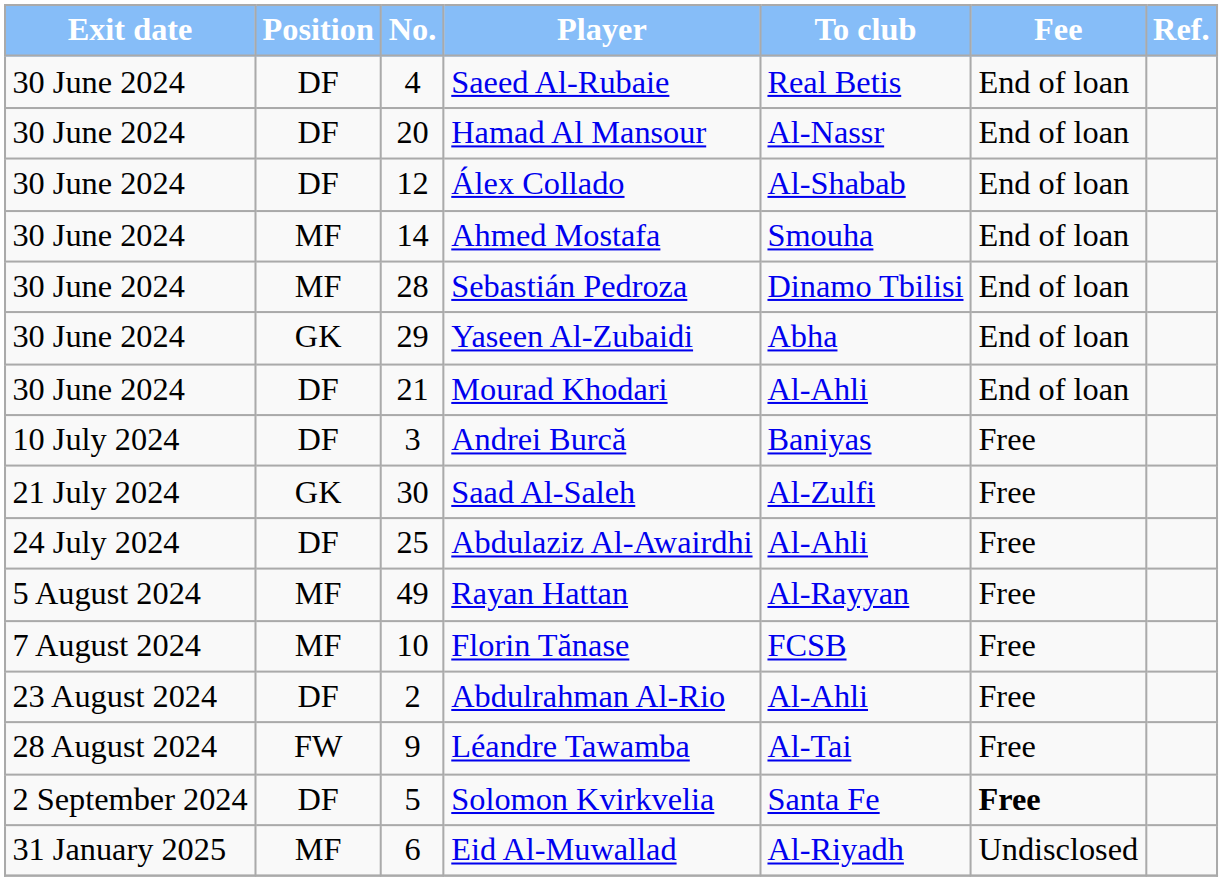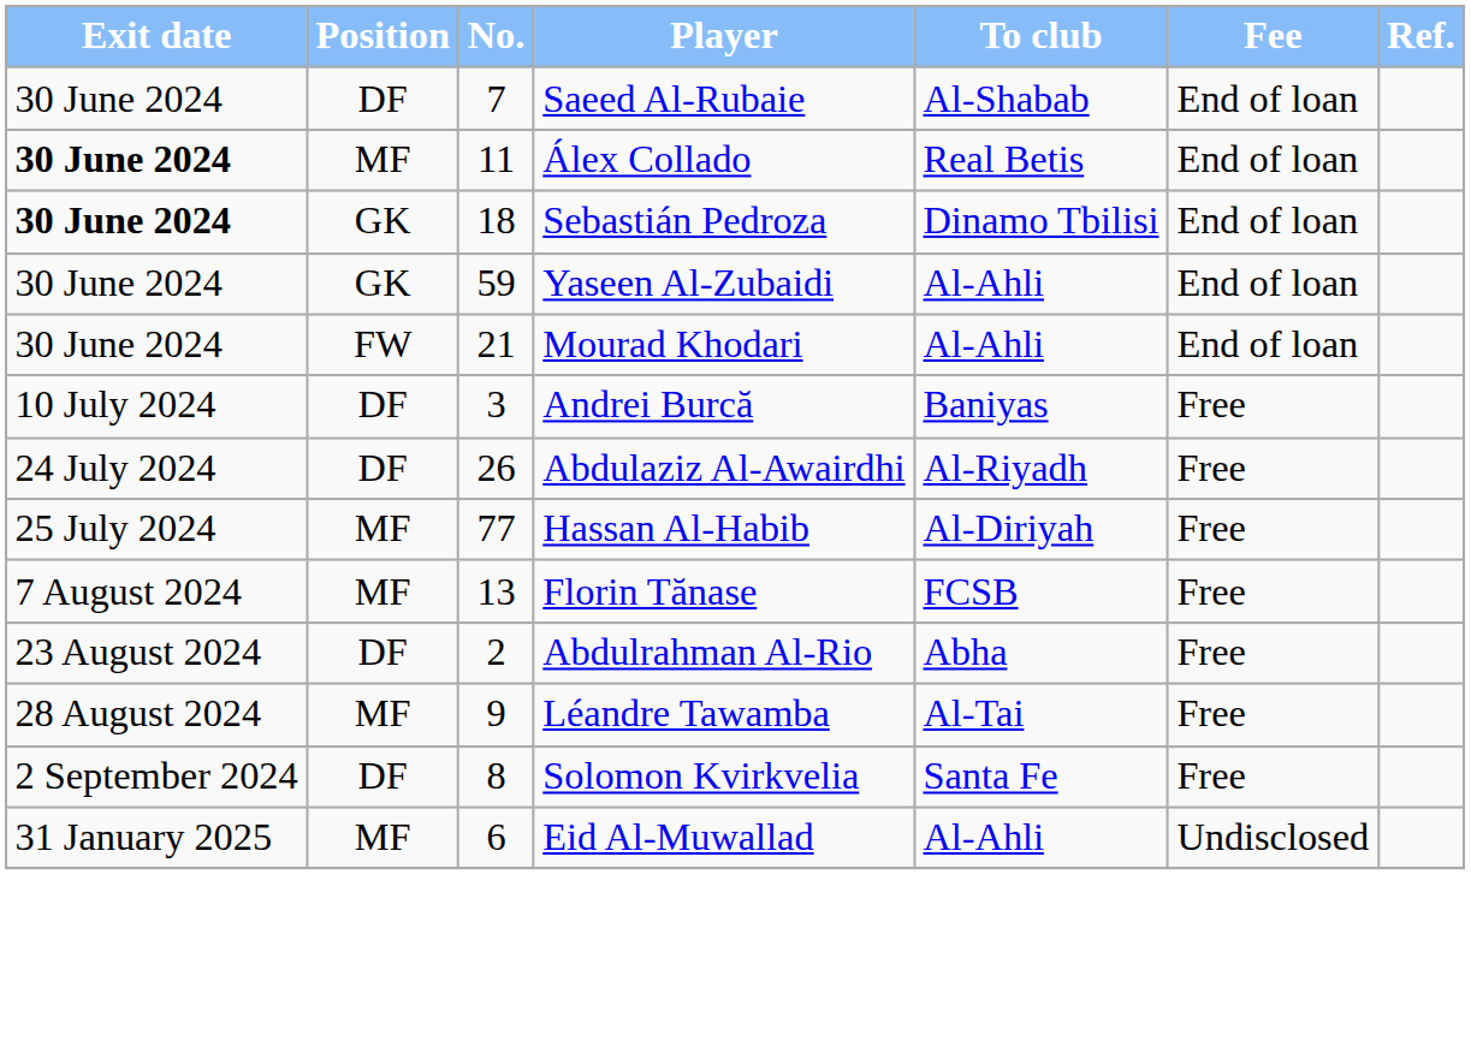 <table class="wikitable sortable">
 <tr>
 <th style="background:#86bdf8; color:white;">Exit date</th>
 <th style="background:#86bdf8; color:white;">Position</th>
 <th style="background:#86bdf8; color:white;">No.</th>
 <th style="background:#86bdf8; color:white;">Player</th>
 <th style="background:#86bdf8; color:white;">To club</th>
 <th style="background:#86bdf8; color:white;">Fee</th>
 <th style="background:#86bdf8; color:white;">Ref.</th>
 </tr>
 <tr>
 <td>30 June 2024</td>
 <td style="text-align:center;">DF</td>
-<td style="text-align:center;">4</td>
+<td style="text-align:center;">7</td>
 <td style="text-align:left;"> <a href='#'>Saeed Al-Rubaie</a></td>
+<td style="text-align:left;"> <a href='#'>Al-Shabab</a></td>
+<td>End of loan</td>
+<td></td>
+</tr>
+<tr>
+<td><strong>30 June 2024</strong></td>
+<td style="text-align:center;">MF</td>
+<td style="text-align:center;">11</td>
+<td style="text-align:left;"> <a href='#'>Álex Collado</a></td>
 <td style="text-align:left;"> <a href='#'>Real Betis</a></td>
 <td>End of loan</td>
 <td></td>
 </tr>
 <tr>
-<td>30 June 2024</td>
-<td style="text-align:center;">DF</td>
-<td style="text-align:center;">20</td>
-<td style="text-align:left;"> <a href='#'>Hamad Al Mansour</a></td>
-<td style="text-align:left;"> <a href='#'>Al-Nassr</a></td>
-<td>End of loan</td>
-<td></td>
-</tr>
-<tr>
-<td>30 June 2024</td>
-<td style="text-align:center;">DF</td>
-<td style="text-align:center;">12</td>
-<td style="text-align:left;"> <a href='#'>Álex Collado</a></td>
-<td style="text-align:left;"> <a href='#'>Al-Shabab</a></td>
-<td>End of loan</td>
-<td></td>
-</tr>
-<tr>
-<td>30 June 2024</td>
-<td style="text-align:center;">MF</td>
-<td style="text-align:center;">14</td>
-<td style="text-align:left;"> <a href='#'>Ahmed Mostafa</a></td>
-<td style="text-align:left;"> <a href='#'>Smouha</a></td>
-<td>End of loan</td>
-<td></td>
-</tr>
-<tr>
-<td>30 June 2024</td>
-<td style="text-align:center;">MF</td>
-<td style="text-align:center;">28</td>
+<td><strong>30 June 2024</strong></td>
+<td style="text-align:center;">GK</td>
+<td style="text-align:center;">18</td>
 <td style="text-align:left;"> <a href='#'>Sebastián Pedroza</a></td>
 <td style="text-align:left;"> <a href='#'>Dinamo Tbilisi</a></td>
 <td>End of loan</td>
 <td></td>
 </tr>
 <tr>
 <td>30 June 2024</td>
 <td style="text-align:center;">GK</td>
-<td style="text-align:center;">29</td>
+<td style="text-align:center;">59</td>
 <td style="text-align:left;"> <a href='#'>Yaseen Al-Zubaidi</a></td>
-<td style="text-align:left;"> <a href='#'>Abha</a></td>
+<td style="text-align:left;"> <a href='#'>Al-Ahli</a></td>
 <td>End of loan</td>
 <td></td>
 </tr>
 <tr>
 <td>30 June 2024</td>
-<td style="text-align:center;">DF</td>
+<td style="text-align:center;">FW</td>
 <td style="text-align:center;">21</td>
 <td style="text-align:left;"> <a href='#'>Mourad Khodari</a></td>
 <td style="text-align:left;"> <a href='#'>Al-Ahli</a></td>
 <td>End of loan</td>
 <td></td>
 </tr>
 <tr>
 <td>10 July 2024</td>
 <td style="text-align:center;">DF</td>
 <td style="text-align:center;">3</td>
 <td style="text-align:left;"> <a href='#'>Andrei Burcă</a></td>
 <td style="text-align:left;"> <a href='#'>Baniyas</a></td>
 <td>Free</td>
 <td></td>
 </tr>
 <tr>
-<td>21 July 2024</td>
-<td style="text-align:center;">GK</td>
-<td style="text-align:center;">30</td>
-<td style="text-align:left;"> <a href='#'>Saad Al-Saleh</a></td>
-<td style="text-align:left;"> <a href='#'>Al-Zulfi</a></td>
+<td>24 July 2024</td>
+<td style="text-align:center;">DF</td>
+<td style="text-align:center;">26</td>
+<td style="text-align:left;"> <a href='#'>Abdulaziz Al-Awairdhi</a></td>
+<td style="text-align:left;"> <a href='#'>Al-Riyadh</a></td>
 <td>Free</td>
 <td></td>
 </tr>
 <tr>
-<td>24 July 2024</td>
-<td style="text-align:center;">DF</td>
-<td style="text-align:center;">25</td>
-<td style="text-align:left;"> <a href='#'>Abdulaziz Al-Awairdhi</a></td>
-<td style="text-align:left;"> <a href='#'>Al-Ahli</a></td>
-<td>Free</td>
-<td></td>
-</tr>
-<tr>
-<td>5 August 2024</td>
+<td>25 July 2024</td>
 <td style="text-align:center;">MF</td>
-<td style="text-align:center;">49</td>
-<td style="text-align:left;"> <a href='#'>Rayan Hattan</a></td>
-<td style="text-align:left;"> <a href='#'>Al-Rayyan</a></td>
+<td style="text-align:center;">77</td>
+<td style="text-align:left;"> <a href='#'>Hassan Al-Habib</a></td>
+<td style="text-align:left;"> <a href='#'>Al-Diriyah</a></td>
 <td>Free</td>
 <td></td>
 </tr>
 <tr>
 <td>7 August 2024</td>
 <td style="text-align:center;">MF</td>
-<td style="text-align:center;">10</td>
+<td style="text-align:center;">13</td>
 <td style="text-align:left;"> <a href='#'>Florin Tănase</a></td>
 <td style="text-align:left;"> <a href='#'>FCSB</a></td>
 <td>Free</td>
 <td></td>
 </tr>
 <tr>
 <td>23 August 2024</td>
 <td style="text-align:center;">DF</td>
 <td style="text-align:center;">2</td>
 <td style="text-align:left;"> <a href='#'>Abdulrahman Al-Rio</a></td>
-<td style="text-align:left;"> <a href='#'>Al-Ahli</a></td>
+<td style="text-align:left;"> <a href='#'>Abha</a></td>
 <td>Free</td>
 <td></td>
 </tr>
 <tr>
 <td>28 August 2024</td>
-<td style="text-align:center;">FW</td>
+<td style="text-align:center;">MF</td>
 <td style="text-align:center;">9</td>
 <td style="text-align:left;"> <a href='#'>Léandre Tawamba</a></td>
 <td style="text-align:left;"> <a href='#'>Al-Tai</a></td>
 <td>Free</td>
 <td></td>
 </tr>
 <tr>
 <td>2 September 2024</td>
 <td style="text-align:center;">DF</td>
-<td style="text-align:center;">5</td>
+<td style="text-align:center;">8</td>
 <td style="text-align:left;"> <a href='#'>Solomon Kvirkvelia</a></td>
 <td style="text-align:left;"> <a href='#'>Santa Fe</a></td>
-<td><strong>Free</strong></td>
+<td>Free</td>
 <td></td>
 </tr>
 <tr>
 <td>31 January 2025</td>
 <td style="text-align:center;">MF</td>
 <td style="text-align:center;">6</td>
 <td style="text-align:left;"> <a href='#'>Eid Al-Muwallad</a></td>
-<td style="text-align:left;"> <a href='#'>Al-Riyadh</a></td>
+<td style="text-align:left;"> <a href='#'>Al-Ahli</a></td>
 <td>Undisclosed</td>
 <td></td>
 </tr>
 <tr>
 </tr>
 </table>
